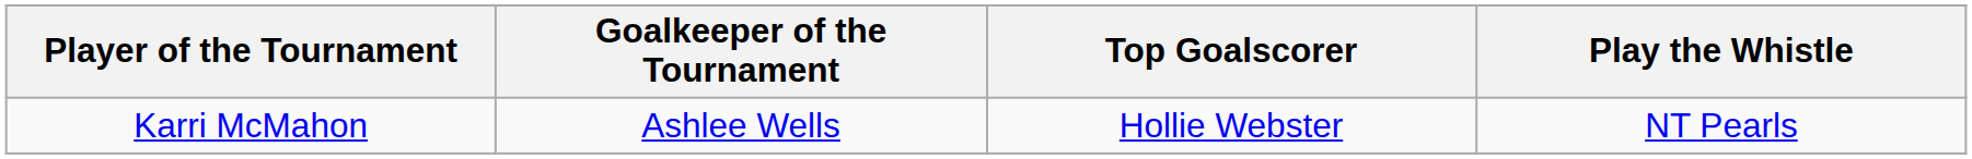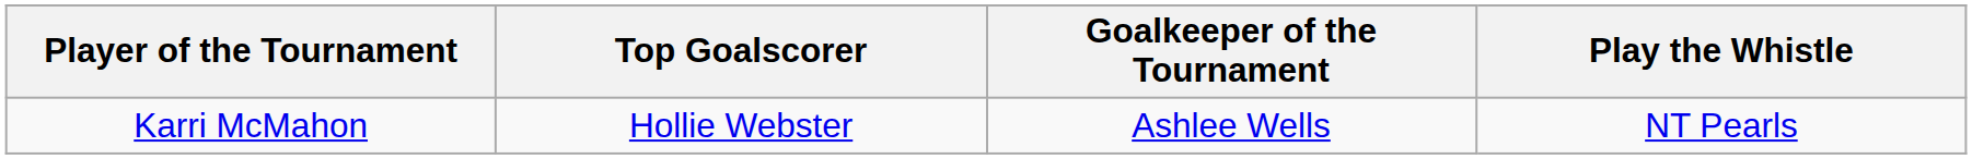 <table class=wikitable style="text-align:center; margin:auto">
 <tr>
 <th style="width: 220px;">Player of the Tournament</th>
+<th style="width: 220px;">Top Goalscorer</th>
 <th style="width: 220px;">Goalkeeper of the Tournament</th>
-<th style="width: 220px;">Top Goalscorer</th>
 <th style="width: 220px;">Play the Whistle</th>
 </tr>
 <tr>
 <td> <a href='#'>Karri McMahon</a></td>
+<td> <a href='#'>Hollie Webster</a></td>
 <td> <a href='#'>Ashlee Wells</a></td>
-<td> <a href='#'>Hollie Webster</a></td>
 <td> <a href='#'>NT Pearls</a></td>
 </tr>
 </table>
